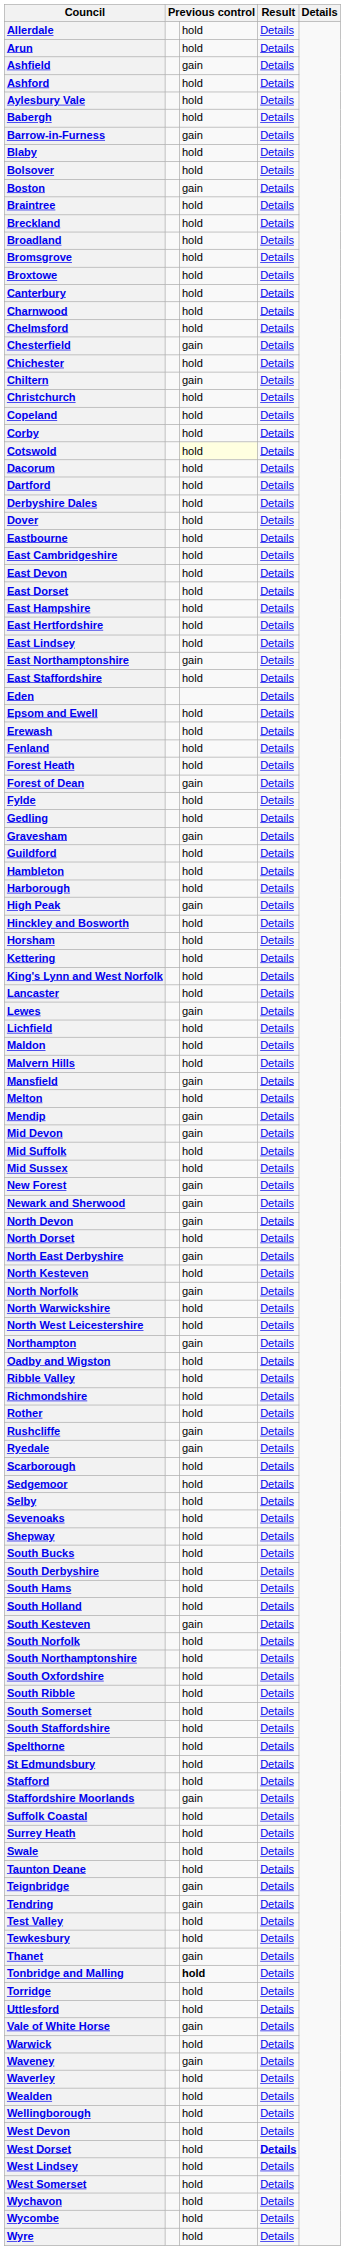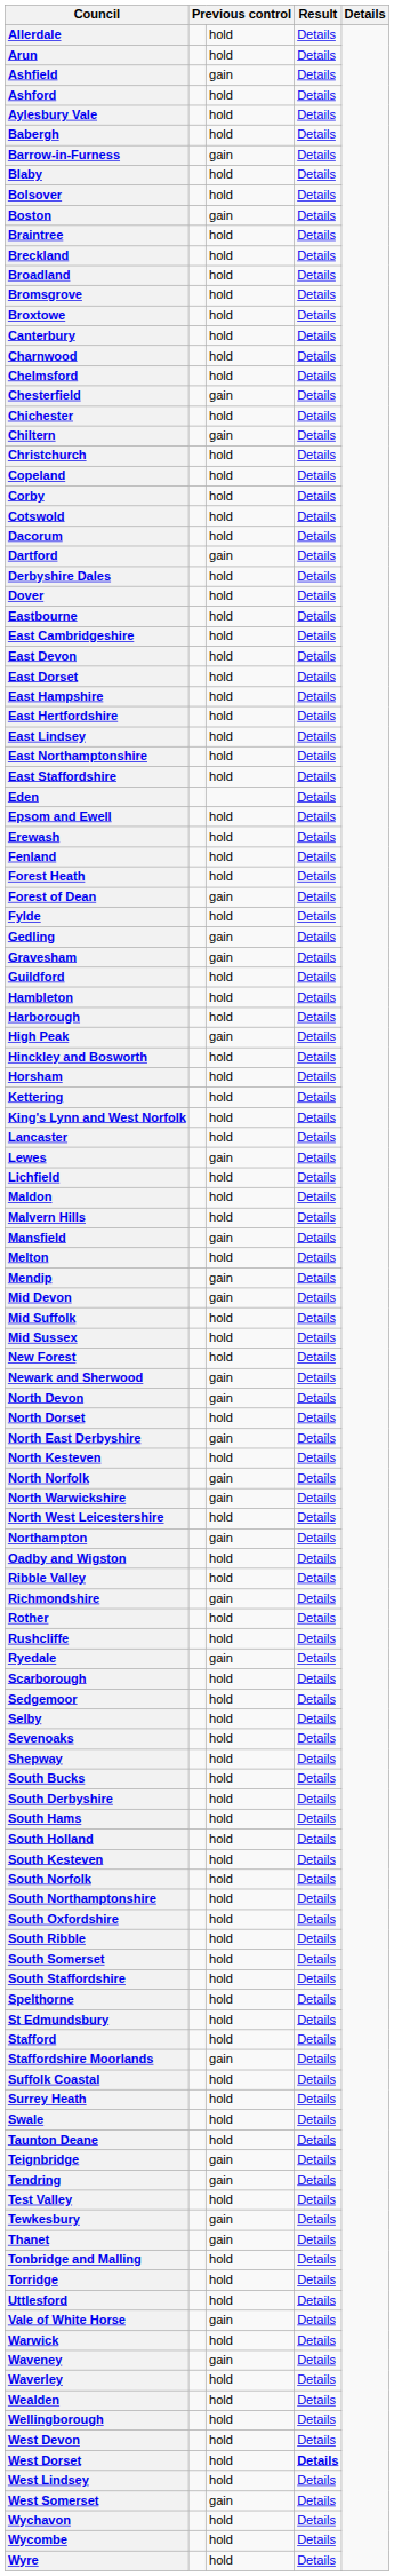 <table class="wikitable">
 <tr>
 <th scope="col">Council</th>
 <th colspan=2>Previous control</th>
 <th colspan=2>Result</th>
 <th scope="col" class="unsortable">Details</th>
 </tr>
 <tr>
 <th scope="row" style="text-align: left;"><a href='#'>Allerdale</a></th>
 <td></td>
 <td> hold</td>
 <td><a href='#'>Details</a></td>
 </tr>
 <tr>
 <th scope="row" style="text-align: left;"><a href='#'>Arun</a></th>
 <td></td>
 <td> hold</td>
 <td><a href='#'>Details</a></td>
 </tr>
 <tr>
 <th scope="row" style="text-align: left;"><a href='#'>Ashfield</a></th>
 <td></td>
 <td> gain</td>
 <td><a href='#'>Details</a></td>
 </tr>
 <tr>
 <th scope="row" style="text-align: left;"><a href='#'>Ashford</a></th>
 <td></td>
 <td> hold</td>
 <td><a href='#'>Details</a></td>
 </tr>
 <tr>
 <th scope="row" style="text-align: left;"><a href='#'>Aylesbury Vale</a></th>
 <td></td>
 <td> hold</td>
 <td><a href='#'>Details</a></td>
 </tr>
 <tr>
 <th scope="row" style="text-align: left;"><a href='#'>Babergh</a></th>
 <td></td>
 <td> hold</td>
 <td><a href='#'>Details</a></td>
 </tr>
 <tr>
 <th scope="row" style="text-align: left;"><a href='#'>Barrow-in-Furness</a></th>
 <td></td>
 <td> gain</td>
 <td><a href='#'>Details</a></td>
 </tr>
 <tr>
 <th scope="row" style="text-align: left;"><a href='#'>Blaby</a></th>
 <td></td>
 <td> hold</td>
 <td><a href='#'>Details</a></td>
 </tr>
 <tr>
 <th scope="row" style="text-align: left;"><a href='#'>Bolsover</a></th>
 <td></td>
 <td> hold</td>
 <td><a href='#'>Details</a></td>
 </tr>
 <tr>
 <th scope="row" style="text-align: left;"><a href='#'>Boston</a></th>
 <td></td>
 <td> gain</td>
 <td><a href='#'>Details</a></td>
 </tr>
 <tr>
 <th scope="row" style="text-align: left;"><a href='#'>Braintree</a></th>
 <td></td>
 <td> hold</td>
 <td><a href='#'>Details</a></td>
 </tr>
 <tr>
 <th scope="row" style="text-align: left;"><a href='#'>Breckland</a></th>
 <td></td>
 <td> hold</td>
 <td><a href='#'>Details</a></td>
 </tr>
 <tr>
 <th scope="row" style="text-align: left;"><a href='#'>Broadland</a></th>
 <td></td>
 <td> hold</td>
 <td><a href='#'>Details</a></td>
 </tr>
 <tr>
 <th scope="row" style="text-align: left;"><a href='#'>Bromsgrove</a></th>
 <td></td>
 <td> hold</td>
 <td><a href='#'>Details</a></td>
 </tr>
 <tr>
 <th scope="row" style="text-align: left;"><a href='#'>Broxtowe</a></th>
 <td></td>
 <td> hold</td>
 <td><a href='#'>Details</a></td>
 </tr>
 <tr>
 <th scope="row" style="text-align: left;"><a href='#'>Canterbury</a></th>
 <td></td>
 <td> hold</td>
 <td><a href='#'>Details</a></td>
 </tr>
 <tr>
 <th scope="row" style="text-align: left;"><a href='#'>Charnwood</a></th>
 <td></td>
 <td> hold</td>
 <td><a href='#'>Details</a></td>
 </tr>
 <tr>
 <th scope="row" style="text-align: left;"><a href='#'>Chelmsford</a></th>
 <td></td>
 <td> hold</td>
 <td><a href='#'>Details</a></td>
 </tr>
 <tr>
 <th scope="row" style="text-align: left;"><a href='#'>Chesterfield</a></th>
 <td></td>
 <td> gain</td>
 <td><a href='#'>Details</a></td>
 </tr>
 <tr>
 <th scope="row" style="text-align: left;"><a href='#'>Chichester</a></th>
 <td></td>
 <td> hold</td>
 <td><a href='#'>Details</a></td>
 </tr>
 <tr>
 <th scope="row" style="text-align: left;"><a href='#'>Chiltern</a></th>
 <td></td>
 <td> gain</td>
 <td><a href='#'>Details</a></td>
 </tr>
 <tr>
 <th scope="row" style="text-align: left;"><a href='#'>Christchurch</a></th>
 <td></td>
 <td> hold</td>
 <td><a href='#'>Details</a></td>
 </tr>
 <tr>
 <th scope="row" style="text-align: left;"><a href='#'>Copeland</a></th>
 <td></td>
 <td> hold</td>
 <td><a href='#'>Details</a></td>
 </tr>
 <tr>
 <th scope="row" style="text-align: left;"><a href='#'>Corby</a></th>
 <td></td>
 <td> hold</td>
 <td><a href='#'>Details</a></td>
 </tr>
 <tr>
 <th scope="row" style="text-align: left;"><a href='#'>Cotswold</a></th>
 <td></td>
-<td style="background: lightyellow;"> hold</td>
+<td> hold</td>
 <td><a href='#'>Details</a></td>
 </tr>
 <tr>
 <th scope="row" style="text-align: left;"><a href='#'>Dacorum</a></th>
 <td></td>
 <td> hold</td>
 <td><a href='#'>Details</a></td>
 </tr>
 <tr>
 <th scope="row" style="text-align: left;"><a href='#'>Dartford</a></th>
 <td></td>
-<td> hold</td>
+<td> gain</td>
 <td><a href='#'>Details</a></td>
 </tr>
 <tr>
 <th scope="row" style="text-align: left;"><a href='#'>Derbyshire Dales</a></th>
 <td></td>
 <td> hold</td>
 <td><a href='#'>Details</a></td>
 </tr>
 <tr>
 <th scope="row" style="text-align: left;"><a href='#'>Dover</a></th>
 <td></td>
 <td> hold</td>
 <td><a href='#'>Details</a></td>
 </tr>
 <tr>
 <th scope="row" style="text-align: left;"><a href='#'>Eastbourne</a></th>
 <td></td>
 <td> hold</td>
 <td><a href='#'>Details</a></td>
 </tr>
 <tr>
 <th scope="row" style="text-align: left;"><a href='#'>East Cambridgeshire</a></th>
 <td></td>
 <td> hold</td>
 <td><a href='#'>Details</a></td>
 </tr>
 <tr>
 <th scope="row" style="text-align: left;"><a href='#'>East Devon</a></th>
 <td></td>
 <td> hold</td>
 <td><a href='#'>Details</a></td>
 </tr>
 <tr>
 <th scope="row" style="text-align: left;"><a href='#'>East Dorset</a></th>
 <td></td>
 <td> hold</td>
 <td><a href='#'>Details</a></td>
 </tr>
 <tr>
 <th scope="row" style="text-align: left;"><a href='#'>East Hampshire</a></th>
 <td></td>
 <td> hold</td>
 <td><a href='#'>Details</a></td>
 </tr>
 <tr>
 <th scope="row" style="text-align: left;"><a href='#'>East Hertfordshire</a></th>
 <td></td>
 <td> hold</td>
 <td><a href='#'>Details</a></td>
 </tr>
 <tr>
 <th scope="row" style="text-align: left;"><a href='#'>East Lindsey</a></th>
 <td></td>
 <td> hold</td>
 <td><a href='#'>Details</a></td>
 </tr>
 <tr>
 <th scope="row" style="text-align: left;"><a href='#'>East Northamptonshire</a></th>
 <td></td>
-<td> gain</td>
+<td> hold</td>
 <td><a href='#'>Details</a></td>
 </tr>
 <tr>
 <th scope="row" style="text-align: left;"><a href='#'>East Staffordshire</a></th>
 <td></td>
 <td> hold</td>
 <td><a href='#'>Details</a></td>
 </tr>
 <tr>
 <th scope="row" style="text-align: left;"><a href='#'>Eden</a></th>
 <td></td>
 <td></td>
 <td><a href='#'>Details</a></td>
 </tr>
 <tr>
 <th scope="row" style="text-align: left;"><a href='#'>Epsom and Ewell</a></th>
 <td></td>
 <td> hold</td>
 <td><a href='#'>Details</a></td>
 </tr>
 <tr>
 <th scope="row" style="text-align: left;"><a href='#'>Erewash</a></th>
 <td></td>
 <td> hold</td>
 <td><a href='#'>Details</a></td>
 </tr>
 <tr>
 <th scope="row" style="text-align: left;"><a href='#'>Fenland</a></th>
 <td></td>
 <td> hold</td>
 <td><a href='#'>Details</a></td>
 </tr>
 <tr>
 <th scope="row" style="text-align: left;"><a href='#'>Forest Heath</a></th>
 <td></td>
 <td> hold</td>
 <td><a href='#'>Details</a></td>
 </tr>
 <tr>
 <th scope="row" style="text-align: left;"><a href='#'>Forest of Dean</a></th>
 <td></td>
 <td> gain</td>
 <td><a href='#'>Details</a></td>
 </tr>
 <tr>
 <th scope="row" style="text-align: left;"><a href='#'>Fylde</a></th>
 <td></td>
 <td> hold</td>
 <td><a href='#'>Details</a></td>
 </tr>
 <tr>
 <th scope="row" style="text-align: left;"><a href='#'>Gedling</a></th>
 <td></td>
-<td> hold</td>
+<td> gain</td>
 <td><a href='#'>Details</a></td>
 </tr>
 <tr>
 <th scope="row" style="text-align: left;"><a href='#'>Gravesham</a></th>
 <td></td>
 <td> gain</td>
 <td><a href='#'>Details</a></td>
 </tr>
 <tr>
 <th scope="row" style="text-align: left;"><a href='#'>Guildford</a></th>
 <td></td>
 <td> hold</td>
 <td><a href='#'>Details</a></td>
 </tr>
 <tr>
 <th scope="row" style="text-align: left;"><a href='#'>Hambleton</a></th>
 <td></td>
 <td> hold</td>
 <td><a href='#'>Details</a></td>
 </tr>
 <tr>
 <th scope="row" style="text-align: left;"><a href='#'>Harborough</a></th>
 <td></td>
 <td> hold</td>
 <td><a href='#'>Details</a></td>
 </tr>
 <tr>
 <th scope="row" style="text-align: left;"><a href='#'>High Peak</a></th>
 <td></td>
 <td> gain</td>
 <td><a href='#'>Details</a></td>
 </tr>
 <tr>
 <th scope="row" style="text-align: left;"><a href='#'>Hinckley and Bosworth</a></th>
 <td></td>
 <td> hold</td>
 <td><a href='#'>Details</a></td>
 </tr>
 <tr>
 <th scope="row" style="text-align: left;"><a href='#'>Horsham</a></th>
 <td></td>
 <td> hold</td>
 <td><a href='#'>Details</a></td>
 </tr>
 <tr>
 <th scope="row" style="text-align: left;"><a href='#'>Kettering</a></th>
 <td></td>
 <td> hold</td>
 <td><a href='#'>Details</a></td>
 </tr>
 <tr>
 <th scope="row" style="text-align: left;"><a href='#'>King's Lynn and West Norfolk</a></th>
 <td></td>
 <td> hold</td>
 <td><a href='#'>Details</a></td>
 </tr>
 <tr>
 <th scope="row" style="text-align: left;"><a href='#'>Lancaster</a></th>
 <td></td>
 <td> hold</td>
 <td><a href='#'>Details</a></td>
 </tr>
 <tr>
 <th scope="row" style="text-align: left;"><a href='#'>Lewes</a></th>
 <td></td>
 <td> gain</td>
 <td><a href='#'>Details</a></td>
 </tr>
 <tr>
 <th scope="row" style="text-align: left;"><a href='#'>Lichfield</a></th>
 <td></td>
 <td> hold</td>
 <td><a href='#'>Details</a></td>
 </tr>
 <tr>
 <th scope="row" style="text-align: left;"><a href='#'>Maldon</a></th>
 <td></td>
 <td> hold</td>
 <td><a href='#'>Details</a></td>
 </tr>
 <tr>
 <th scope="row" style="text-align: left;"><a href='#'>Malvern Hills</a></th>
 <td></td>
 <td> hold</td>
 <td><a href='#'>Details</a></td>
 </tr>
 <tr>
 <th scope="row" style="text-align: left;"><a href='#'>Mansfield</a></th>
 <td></td>
 <td> gain</td>
 <td><a href='#'>Details</a></td>
 </tr>
 <tr>
 <th scope="row" style="text-align: left;"><a href='#'>Melton</a></th>
 <td></td>
 <td> hold</td>
 <td><a href='#'>Details</a></td>
 </tr>
 <tr>
 <th scope="row" style="text-align: left;"><a href='#'>Mendip</a></th>
 <td></td>
 <td> gain</td>
 <td><a href='#'>Details</a></td>
 </tr>
 <tr>
 <th scope="row" style="text-align: left;"><a href='#'>Mid Devon</a></th>
 <td></td>
 <td> gain</td>
 <td><a href='#'>Details</a></td>
 </tr>
 <tr>
 <th scope="row" style="text-align: left;"><a href='#'>Mid Suffolk</a></th>
 <td></td>
 <td> hold</td>
 <td><a href='#'>Details</a></td>
 </tr>
 <tr>
 <th scope="row" style="text-align: left;"><a href='#'>Mid Sussex</a></th>
 <td></td>
 <td> hold</td>
 <td><a href='#'>Details</a></td>
 </tr>
 <tr>
 <th scope="row" style="text-align: left;"><a href='#'>New Forest</a></th>
 <td></td>
-<td> gain</td>
+<td> hold</td>
 <td><a href='#'>Details</a></td>
 </tr>
 <tr>
 <th scope="row" style="text-align: left;"><a href='#'>Newark and Sherwood</a></th>
 <td></td>
 <td> gain</td>
 <td><a href='#'>Details</a></td>
 </tr>
 <tr>
 <th scope="row" style="text-align: left;"><a href='#'>North Devon</a></th>
 <td></td>
 <td> gain</td>
 <td><a href='#'>Details</a></td>
 </tr>
 <tr>
 <th scope="row" style="text-align: left;"><a href='#'>North Dorset</a></th>
 <td></td>
 <td> hold</td>
 <td><a href='#'>Details</a></td>
 </tr>
 <tr>
 <th scope="row" style="text-align: left;"><a href='#'>North East Derbyshire</a></th>
 <td></td>
 <td> gain</td>
 <td><a href='#'>Details</a></td>
 </tr>
 <tr>
 <th scope="row" style="text-align: left;"><a href='#'>North Kesteven</a></th>
 <td></td>
 <td> hold</td>
 <td><a href='#'>Details</a></td>
 </tr>
 <tr>
 <th scope="row" style="text-align: left;"><a href='#'>North Norfolk</a></th>
 <td></td>
 <td> gain</td>
 <td><a href='#'>Details</a></td>
 </tr>
 <tr>
 <th scope="row" style="text-align: left;"><a href='#'>North Warwickshire</a></th>
 <td></td>
-<td> hold</td>
+<td> gain</td>
 <td><a href='#'>Details</a></td>
 </tr>
 <tr>
 <th scope="row" style="text-align: left;"><a href='#'>North West Leicestershire</a></th>
 <td></td>
 <td> hold</td>
 <td><a href='#'>Details</a></td>
 </tr>
 <tr>
 <th scope="row" style="text-align: left;"><a href='#'>Northampton</a></th>
 <td></td>
 <td> gain</td>
 <td><a href='#'>Details</a></td>
 </tr>
 <tr>
 <th scope="row" style="text-align: left;"><a href='#'>Oadby and Wigston</a></th>
 <td></td>
 <td> hold</td>
 <td><a href='#'>Details</a></td>
 </tr>
 <tr>
 <th scope="row" style="text-align: left;"><a href='#'>Ribble Valley</a></th>
 <td></td>
 <td> hold</td>
 <td><a href='#'>Details</a></td>
 </tr>
 <tr>
 <th scope="row" style="text-align: left;"><a href='#'>Richmondshire</a></th>
 <td></td>
-<td> hold</td>
+<td> gain</td>
 <td><a href='#'>Details</a></td>
 </tr>
 <tr>
 <th scope="row" style="text-align: left;"><a href='#'>Rother</a></th>
 <td></td>
 <td> hold</td>
 <td><a href='#'>Details</a></td>
 </tr>
 <tr>
 <th scope="row" style="text-align: left;"><a href='#'>Rushcliffe</a></th>
 <td></td>
-<td> gain</td>
+<td> hold</td>
 <td><a href='#'>Details</a></td>
 </tr>
 <tr>
 <th scope="row" style="text-align: left;"><a href='#'>Ryedale</a></th>
 <td></td>
 <td> gain</td>
 <td><a href='#'>Details</a></td>
 </tr>
 <tr>
 <th scope="row" style="text-align: left;"><a href='#'>Scarborough</a></th>
 <td></td>
 <td> hold</td>
 <td><a href='#'>Details</a></td>
 </tr>
 <tr>
 <th scope="row" style="text-align: left;"><a href='#'>Sedgemoor</a></th>
 <td></td>
 <td> hold</td>
 <td><a href='#'>Details</a></td>
 </tr>
 <tr>
 <th scope="row" style="text-align: left;"><a href='#'>Selby</a></th>
 <td></td>
 <td> hold</td>
 <td><a href='#'>Details</a></td>
 </tr>
 <tr>
 <th scope="row" style="text-align: left;"><a href='#'>Sevenoaks</a></th>
 <td></td>
 <td> hold</td>
 <td><a href='#'>Details</a></td>
 </tr>
 <tr>
 <th scope="row" style="text-align: left;"><a href='#'>Shepway</a></th>
 <td></td>
 <td> hold</td>
 <td><a href='#'>Details</a></td>
 </tr>
 <tr>
 <th scope="row" style="text-align: left;"><a href='#'>South Bucks</a></th>
 <td></td>
 <td> hold</td>
 <td><a href='#'>Details</a></td>
 </tr>
 <tr>
 <th scope="row" style="text-align: left;"><a href='#'>South Derbyshire</a></th>
 <td></td>
 <td> hold</td>
 <td><a href='#'>Details</a></td>
 </tr>
 <tr>
 <th scope="row" style="text-align: left;"><a href='#'>South Hams</a></th>
 <td></td>
 <td> hold</td>
 <td><a href='#'>Details</a></td>
 </tr>
 <tr>
 <th scope="row" style="text-align: left;"><a href='#'>South Holland</a></th>
 <td></td>
 <td> hold</td>
 <td><a href='#'>Details</a></td>
 </tr>
 <tr>
 <th scope="row" style="text-align: left;"><a href='#'>South Kesteven</a></th>
 <td></td>
-<td> gain</td>
+<td> hold</td>
 <td><a href='#'>Details</a></td>
 </tr>
 <tr>
 <th scope="row" style="text-align: left;"><a href='#'>South Norfolk</a></th>
 <td></td>
 <td> hold</td>
 <td><a href='#'>Details</a></td>
 </tr>
 <tr>
 <th scope="row" style="text-align: left;"><a href='#'>South Northamptonshire</a></th>
 <td></td>
 <td> hold</td>
 <td><a href='#'>Details</a></td>
 </tr>
 <tr>
 <th scope="row" style="text-align: left;"><a href='#'>South Oxfordshire</a></th>
 <td></td>
 <td> hold</td>
 <td><a href='#'>Details</a></td>
 </tr>
 <tr>
 <th scope="row" style="text-align: left;"><a href='#'>South Ribble</a></th>
 <td></td>
 <td> hold</td>
 <td><a href='#'>Details</a></td>
 </tr>
 <tr>
 <th scope="row" style="text-align: left;"><a href='#'>South Somerset</a></th>
 <td></td>
 <td> hold</td>
 <td><a href='#'>Details</a></td>
 </tr>
 <tr>
 <th scope="row" style="text-align: left;"><a href='#'>South Staffordshire</a></th>
 <td></td>
 <td> hold</td>
 <td><a href='#'>Details</a></td>
 </tr>
 <tr>
 <th scope="row" style="text-align: left;"><a href='#'>Spelthorne</a></th>
 <td></td>
 <td> hold</td>
 <td><a href='#'>Details</a></td>
 </tr>
 <tr>
 <th scope="row" style="text-align: left;"><a href='#'>St Edmundsbury</a></th>
 <td></td>
 <td> hold</td>
 <td><a href='#'>Details</a></td>
 </tr>
 <tr>
 <th scope="row" style="text-align: left;"><a href='#'>Stafford</a></th>
 <td></td>
 <td> hold</td>
 <td><a href='#'>Details</a></td>
 </tr>
 <tr>
 <th scope="row" style="text-align: left;"><a href='#'>Staffordshire Moorlands</a></th>
 <td></td>
 <td> gain</td>
 <td><a href='#'>Details</a></td>
 </tr>
 <tr>
 <th scope="row" style="text-align: left;"><a href='#'>Suffolk Coastal</a></th>
 <td></td>
 <td> hold</td>
 <td><a href='#'>Details</a></td>
 </tr>
 <tr>
 <th scope="row" style="text-align: left;"><a href='#'>Surrey Heath</a></th>
 <td></td>
 <td> hold</td>
 <td><a href='#'>Details</a></td>
 </tr>
 <tr>
 <th scope="row" style="text-align: left;"><a href='#'>Swale</a></th>
 <td></td>
 <td> hold</td>
 <td><a href='#'>Details</a></td>
 </tr>
 <tr>
 <th scope="row" style="text-align: left;"><a href='#'>Taunton Deane</a></th>
 <td></td>
 <td> hold</td>
 <td><a href='#'>Details</a></td>
 </tr>
 <tr>
 <th scope="row" style="text-align: left;"><a href='#'>Teignbridge</a></th>
 <td></td>
 <td> gain</td>
 <td><a href='#'>Details</a></td>
 </tr>
 <tr>
 <th scope="row" style="text-align: left;"><a href='#'>Tendring</a></th>
 <td></td>
 <td> gain</td>
 <td><a href='#'>Details</a></td>
 </tr>
 <tr>
 <th scope="row" style="text-align: left;"><a href='#'>Test Valley</a></th>
 <td></td>
 <td> hold</td>
 <td><a href='#'>Details</a></td>
 </tr>
 <tr>
 <th scope="row" style="text-align: left;"><a href='#'>Tewkesbury</a></th>
 <td></td>
-<td> hold</td>
+<td> gain</td>
 <td><a href='#'>Details</a></td>
 </tr>
 <tr>
 <th scope="row" style="text-align: left;"><a href='#'>Thanet</a></th>
 <td></td>
 <td> gain</td>
 <td><a href='#'>Details</a></td>
 </tr>
 <tr>
 <th scope="row" style="text-align: left;"><a href='#'>Tonbridge and Malling</a></th>
 <td></td>
-<td><strong> hold</strong></td>
+<td> hold</td>
 <td><a href='#'>Details</a></td>
 </tr>
 <tr>
 <th scope="row" style="text-align: left;"><a href='#'>Torridge</a></th>
 <td></td>
 <td> hold</td>
 <td><a href='#'>Details</a></td>
 </tr>
 <tr>
 <th scope="row" style="text-align: left;"><a href='#'>Uttlesford</a></th>
 <td></td>
 <td> hold</td>
 <td><a href='#'>Details</a></td>
 </tr>
 <tr>
 <th scope="row" style="text-align: left;"><a href='#'>Vale of White Horse</a></th>
 <td></td>
 <td> gain</td>
 <td><a href='#'>Details</a></td>
 </tr>
 <tr>
 <th scope="row" style="text-align: left;"><a href='#'>Warwick</a></th>
 <td></td>
 <td> hold</td>
 <td><a href='#'>Details</a></td>
 </tr>
 <tr>
 <th scope="row" style="text-align: left;"><a href='#'>Waveney</a></th>
 <td></td>
 <td> gain</td>
 <td><a href='#'>Details</a></td>
 </tr>
 <tr>
 <th scope="row" style="text-align: left;"><a href='#'>Waverley</a></th>
 <td></td>
 <td> hold</td>
 <td><a href='#'>Details</a></td>
 </tr>
 <tr>
 <th scope="row" style="text-align: left;"><a href='#'>Wealden</a></th>
 <td></td>
 <td> hold</td>
 <td><a href='#'>Details</a></td>
 </tr>
 <tr>
 <th scope="row" style="text-align: left;"><a href='#'>Wellingborough</a></th>
 <td></td>
 <td> hold</td>
 <td><a href='#'>Details</a></td>
 </tr>
 <tr>
 <th scope="row" style="text-align: left;"><a href='#'>West Devon</a></th>
 <td></td>
 <td> hold</td>
 <td><a href='#'>Details</a></td>
 </tr>
 <tr>
 <th scope="row" style="text-align: left;"><a href='#'>West Dorset</a></th>
 <td></td>
 <td> hold</td>
 <td><strong><a href='#'>Details</a></strong></td>
 </tr>
 <tr>
 <th scope="row" style="text-align: left;"><a href='#'>West Lindsey</a></th>
 <td></td>
 <td> hold</td>
 <td><a href='#'>Details</a></td>
 </tr>
 <tr>
 <th scope="row" style="text-align: left;"><a href='#'>West Somerset</a></th>
 <td></td>
-<td> hold</td>
+<td> gain</td>
 <td><a href='#'>Details</a></td>
 </tr>
 <tr>
 <th scope="row" style="text-align: left;"><a href='#'>Wychavon</a></th>
 <td></td>
 <td> hold</td>
 <td><a href='#'>Details</a></td>
 </tr>
 <tr>
 <th scope="row" style="text-align: left;"><a href='#'>Wycombe</a></th>
 <td></td>
 <td> hold</td>
 <td><a href='#'>Details</a></td>
 </tr>
 <tr>
 <th scope="row" style="text-align: left;"><a href='#'>Wyre</a></th>
 <td></td>
 <td> hold</td>
 <td><a href='#'>Details</a></td>
 </tr>
 </table>
